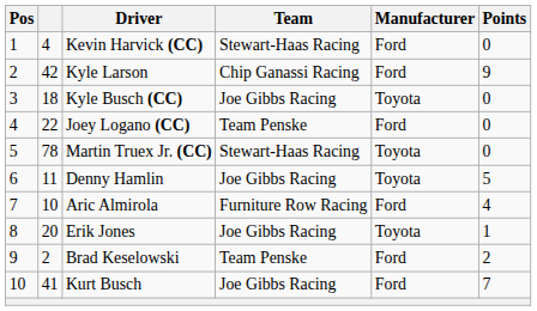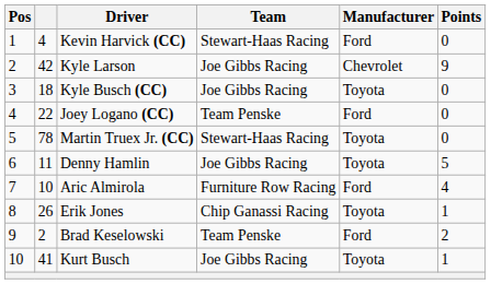 <table class="wikitable" style="font-size:98%">
 <tr>
 <th>Pos</th>
 <th></th>
 <th>Driver</th>
 <th>Team</th>
 <th>Manufacturer</th>
 <th>Points</th>
 </tr>
 <tr>
 <td>1</td>
 <td>4</td>
 <td>Kevin Harvick <strong>(CC)</strong></td>
 <td>Stewart-Haas Racing</td>
 <td>Ford</td>
 <td>0</td>
 </tr>
 <tr>
 <td>2</td>
 <td>42</td>
 <td>Kyle Larson</td>
-<td>Chip Ganassi Racing</td>
-<td>Ford</td>
+<td>Joe Gibbs Racing</td>
+<td>Chevrolet</td>
 <td>9</td>
 </tr>
 <tr>
 <td>3</td>
 <td>18</td>
 <td>Kyle Busch <strong>(CC)</strong></td>
 <td>Joe Gibbs Racing</td>
 <td>Toyota</td>
 <td>0</td>
 </tr>
 <tr>
 <td>4</td>
 <td>22</td>
 <td>Joey Logano <strong>(CC)</strong></td>
 <td>Team Penske</td>
 <td>Ford</td>
 <td>0</td>
 </tr>
 <tr>
 <td>5</td>
 <td>78</td>
 <td>Martin Truex Jr. <strong>(CC)</strong></td>
 <td>Stewart-Haas Racing</td>
 <td>Toyota</td>
 <td>0</td>
 </tr>
 <tr>
 <td>6</td>
 <td>11</td>
 <td>Denny Hamlin</td>
 <td>Joe Gibbs Racing</td>
 <td>Toyota</td>
 <td>5</td>
 </tr>
 <tr>
 <td>7</td>
 <td>10</td>
 <td>Aric Almirola</td>
 <td>Furniture Row Racing</td>
 <td>Ford</td>
 <td>4</td>
 </tr>
 <tr>
 <td>8</td>
-<td>20</td>
+<td>26</td>
 <td>Erik Jones</td>
-<td>Joe Gibbs Racing</td>
+<td>Chip Ganassi Racing</td>
 <td>Toyota</td>
 <td>1</td>
 </tr>
 <tr>
 <td>9</td>
 <td>2</td>
 <td>Brad Keselowski</td>
 <td>Team Penske</td>
 <td>Ford</td>
 <td>2</td>
 </tr>
 <tr>
 <td>10</td>
 <td>41</td>
 <td>Kurt Busch</td>
 <td>Joe Gibbs Racing</td>
-<td>Ford</td>
-<td>7</td>
+<td>Toyota</td>
+<td>1</td>
 </tr>
 <tr>
 <th colspan="6"></th>
 </tr>
 </table>
